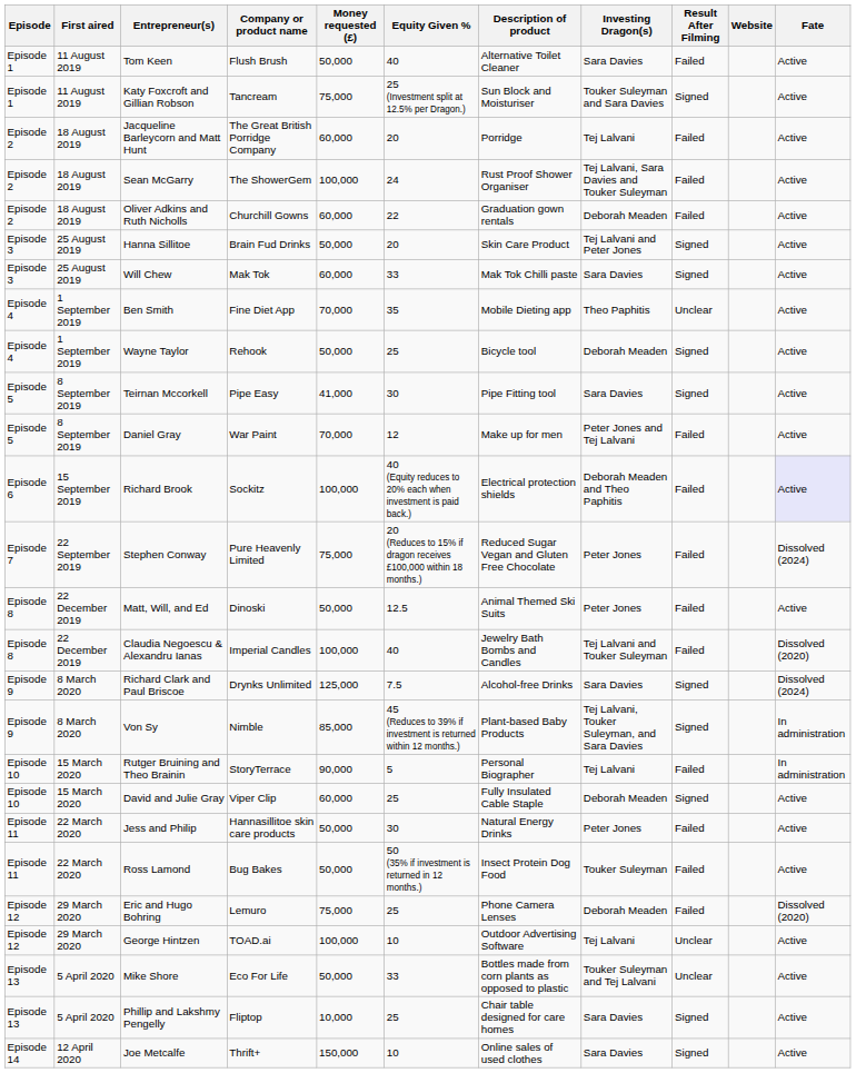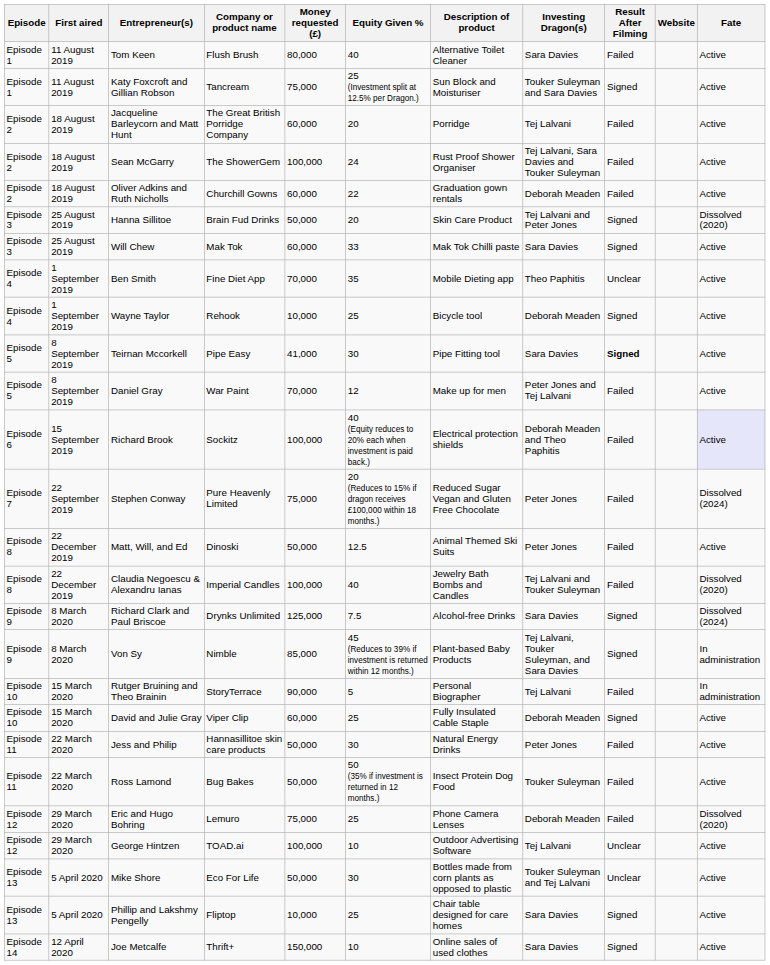 <table class="wikitable sortable">
 <tr>
 <th>Episode</th>
 <th>First aired</th>
 <th>Entrepreneur(s)</th>
 <th>Company or product name</th>
 <th>Money requested (£)</th>
 <th>Equity Given %</th>
 <th>Description of product</th>
 <th>Investing Dragon(s)</th>
 <th>Result After Filming</th>
 <th>Website</th>
 <th>Fate</th>
 </tr>
 <tr>
 <td>Episode 1</td>
 <td>11 August 2019</td>
 <td>Tom Keen</td>
 <td>Flush Brush</td>
-<td>50,000</td>
+<td>80,000</td>
 <td>40</td>
 <td>Alternative Toilet Cleaner</td>
 <td>Sara Davies</td>
 <td>Failed </td>
 <td></td>
 <td>Active </td>
 </tr>
 <tr>
 <td>Episode 1</td>
 <td>11 August 2019</td>
 <td>Katy Foxcroft and Gillian Robson</td>
 <td>Tancream</td>
 <td>75,000</td>
 <td>25 <br><small>(Investment split at 12.5% per Dragon.)</small></td>
 <td>Sun Block and Moisturiser</td>
 <td>Touker Suleyman and Sara Davies</td>
 <td>Signed</td>
 <td></td>
 <td>Active </td>
 </tr>
 <tr>
 <td>Episode 2</td>
 <td>18 August 2019</td>
 <td>Jacqueline Barleycorn and Matt Hunt</td>
 <td>The Great British Porridge Company</td>
 <td>60,000</td>
 <td>20</td>
 <td>Porridge</td>
 <td>Tej Lalvani</td>
 <td>Failed </td>
 <td></td>
 <td>Active </td>
 </tr>
 <tr>
 <td>Episode 2</td>
 <td>18 August 2019</td>
 <td>Sean McGarry</td>
 <td>The ShowerGem</td>
 <td>100,000</td>
 <td>24</td>
 <td>Rust Proof Shower Organiser</td>
 <td>Tej Lalvani, Sara Davies and Touker Suleyman</td>
 <td>Failed </td>
 <td></td>
 <td>Active </td>
 </tr>
 <tr>
 <td>Episode 2</td>
 <td>18 August 2019</td>
 <td>Oliver Adkins and Ruth Nicholls</td>
 <td>Churchill Gowns</td>
 <td>60,000</td>
 <td>22</td>
 <td>Graduation gown rentals</td>
 <td>Deborah Meaden</td>
 <td>Failed </td>
 <td></td>
 <td>Active </td>
 </tr>
 <tr>
 <td>Episode 3</td>
 <td>25 August 2019</td>
 <td>Hanna Sillitoe</td>
 <td>Brain Fud Drinks</td>
 <td>50,000</td>
 <td>20</td>
 <td>Skin Care Product</td>
 <td>Tej Lalvani and Peter Jones</td>
 <td>Signed</td>
 <td></td>
-<td>Active </td>
+<td>Dissolved (2020) </td>
 </tr>
 <tr>
 <td>Episode 3</td>
 <td>25 August 2019</td>
 <td>Will Chew</td>
 <td>Mak Tok</td>
 <td>60,000</td>
 <td>33</td>
 <td>Mak Tok Chilli paste</td>
 <td>Sara Davies</td>
 <td>Signed</td>
 <td></td>
 <td>Active </td>
 </tr>
 <tr>
 <td>Episode 4</td>
 <td>1 September 2019</td>
 <td>Ben Smith</td>
 <td>Fine Diet App</td>
 <td>70,000</td>
 <td>35</td>
 <td>Mobile Dieting app</td>
 <td>Theo Paphitis </td>
 <td>Unclear </td>
 <td></td>
 <td>Active </td>
 </tr>
 <tr>
 <td>Episode 4</td>
 <td>1 September 2019</td>
 <td>Wayne Taylor</td>
 <td>Rehook</td>
-<td>50,000</td>
+<td>10,000</td>
 <td>25</td>
 <td>Bicycle tool</td>
 <td>Deborah Meaden</td>
 <td>Signed</td>
 <td></td>
 <td>Active </td>
 </tr>
 <tr>
 <td>Episode 5</td>
 <td>8 September 2019</td>
 <td>Teirnan Mccorkell</td>
 <td>Pipe Easy</td>
 <td>41,000</td>
 <td>30</td>
 <td>Pipe Fitting tool</td>
 <td>Sara Davies</td>
-<td>Signed</td>
+<td><strong>Signed</strong></td>
 <td></td>
 <td>Active </td>
 </tr>
 <tr>
 <td>Episode 5</td>
 <td>8 September 2019</td>
 <td>Daniel Gray</td>
 <td>War Paint</td>
 <td>70,000</td>
 <td>12</td>
 <td>Make up for men</td>
 <td>Peter Jones and Tej Lalvani</td>
 <td>Failed </td>
 <td></td>
 <td>Active </td>
 </tr>
 <tr>
 <td>Episode 6</td>
 <td>15 September 2019</td>
 <td>Richard Brook</td>
 <td>Sockitz</td>
 <td>100,000</td>
 <td>40 <br><small>(Equity reduces to 20% each when investment is paid back.)</small></td>
 <td>Electrical protection shields</td>
 <td>Deborah Meaden and Theo Paphitis </td>
 <td>Failed </td>
 <td></td>
 <td style="background: lavender;">Active </td>
 </tr>
 <tr>
 <td>Episode 7</td>
 <td>22 September 2019</td>
 <td>Stephen Conway</td>
 <td>Pure Heavenly Limited</td>
 <td>75,000</td>
 <td>20 <br><small>(Reduces to 15% if dragon receives £100,000 within 18 months.)</small></td>
 <td>Reduced Sugar Vegan and Gluten Free Chocolate</td>
 <td>Peter Jones</td>
 <td>Failed </td>
 <td></td>
 <td>Dissolved (2024) </td>
 </tr>
 <tr>
 <td>Episode 8</td>
 <td>22 December 2019</td>
 <td>Matt, Will, and Ed</td>
 <td>Dinoski</td>
 <td>50,000</td>
 <td>12.5</td>
 <td>Animal Themed Ski Suits</td>
 <td>Peter Jones</td>
 <td>Failed </td>
 <td></td>
 <td>Active </td>
 </tr>
 <tr>
 <td>Episode 8</td>
 <td>22 December 2019</td>
 <td>Claudia Negoescu & Alexandru Ianas</td>
 <td>Imperial Candles</td>
 <td>100,000</td>
 <td>40</td>
 <td>Jewelry Bath Bombs and Candles</td>
 <td>Tej Lalvani and Touker Suleyman</td>
 <td>Failed </td>
 <td></td>
 <td>Dissolved (2020) </td>
 </tr>
 <tr>
 <td>Episode 9</td>
 <td>8 March 2020</td>
 <td>Richard Clark and Paul Briscoe</td>
 <td>Drynks Unlimited</td>
 <td>125,000</td>
 <td>7.5</td>
 <td>Alcohol-free Drinks</td>
 <td>Sara Davies</td>
 <td>Signed</td>
 <td></td>
 <td>Dissolved (2024) </td>
 </tr>
 <tr>
 <td>Episode 9</td>
 <td>8 March 2020</td>
 <td>Von Sy</td>
 <td>Nimble</td>
 <td>85,000</td>
 <td>45 <br><small>(Reduces to 39% if investment is returned within 12 months.)</small></td>
 <td>Plant-based Baby Products</td>
 <td>Tej Lalvani, Touker Suleyman, and Sara Davies</td>
 <td>Signed</td>
 <td></td>
 <td>In administration </td>
 </tr>
 <tr>
 <td>Episode 10</td>
 <td>15 March 2020</td>
 <td>Rutger Bruining and Theo Brainin</td>
 <td>StoryTerrace</td>
 <td>90,000</td>
 <td>5</td>
 <td>Personal Biographer</td>
 <td>Tej Lalvani</td>
 <td>Failed </td>
 <td></td>
 <td>In administration </td>
 </tr>
 <tr>
 <td>Episode 10</td>
 <td>15 March 2020</td>
 <td>David and Julie Gray</td>
 <td>Viper Clip</td>
 <td>60,000</td>
 <td>25</td>
 <td>Fully Insulated Cable Staple</td>
 <td>Deborah Meaden</td>
 <td>Signed</td>
 <td></td>
 <td>Active </td>
 </tr>
 <tr>
 <td>Episode 11</td>
 <td>22 March 2020</td>
 <td>Jess and Philip</td>
 <td>Hannasillitoe skin care products</td>
 <td>50,000</td>
 <td>30</td>
 <td>Natural Energy Drinks</td>
 <td>Peter Jones</td>
 <td>Failed </td>
 <td></td>
 <td>Active </td>
 </tr>
 <tr>
 <td>Episode 11</td>
 <td>22 March 2020</td>
 <td>Ross Lamond</td>
 <td>Bug Bakes</td>
 <td>50,000</td>
 <td>50 <br><small>(35% if investment is returned in 12 months.)</small></td>
 <td>Insect Protein Dog Food</td>
 <td>Touker Suleyman</td>
 <td>Failed </td>
 <td></td>
 <td>Active </td>
 </tr>
 <tr>
 <td>Episode 12</td>
 <td>29 March 2020</td>
 <td>Eric and Hugo Bohring</td>
 <td>Lemuro</td>
 <td>75,000</td>
 <td>25</td>
 <td>Phone Camera Lenses</td>
 <td>Deborah Meaden</td>
 <td>Failed </td>
 <td></td>
 <td>Dissolved (2020) </td>
 </tr>
 <tr>
 <td>Episode 12</td>
 <td>29 March 2020</td>
 <td>George Hintzen</td>
 <td>TOAD.ai</td>
 <td>100,000</td>
 <td>10</td>
 <td>Outdoor Advertising Software</td>
 <td>Tej Lalvani</td>
 <td>Unclear </td>
 <td></td>
 <td>Active </td>
 </tr>
 <tr>
 <td>Episode 13</td>
 <td>5 April 2020</td>
 <td>Mike Shore</td>
 <td>Eco For Life</td>
 <td>50,000</td>
-<td>33</td>
+<td>30</td>
 <td>Bottles made from corn plants as opposed to plastic</td>
 <td>Touker Suleyman and Tej Lalvani</td>
 <td>Unclear </td>
 <td></td>
 <td>Active </td>
 </tr>
 <tr>
 <td>Episode 13</td>
 <td>5 April 2020</td>
 <td>Phillip and Lakshmy Pengelly</td>
 <td>Fliptop</td>
 <td>10,000</td>
 <td>25</td>
 <td>Chair table designed for care homes</td>
 <td>Sara Davies</td>
 <td>Signed</td>
 <td></td>
 <td>Active </td>
 </tr>
 <tr>
 <td>Episode 14</td>
 <td>12 April 2020</td>
 <td>Joe Metcalfe</td>
 <td>Thrift+</td>
 <td>150,000</td>
 <td>10</td>
 <td>Online sales of used clothes</td>
 <td>Sara Davies</td>
 <td>Signed</td>
 <td></td>
 <td>Active </td>
 </tr>
 </table>
